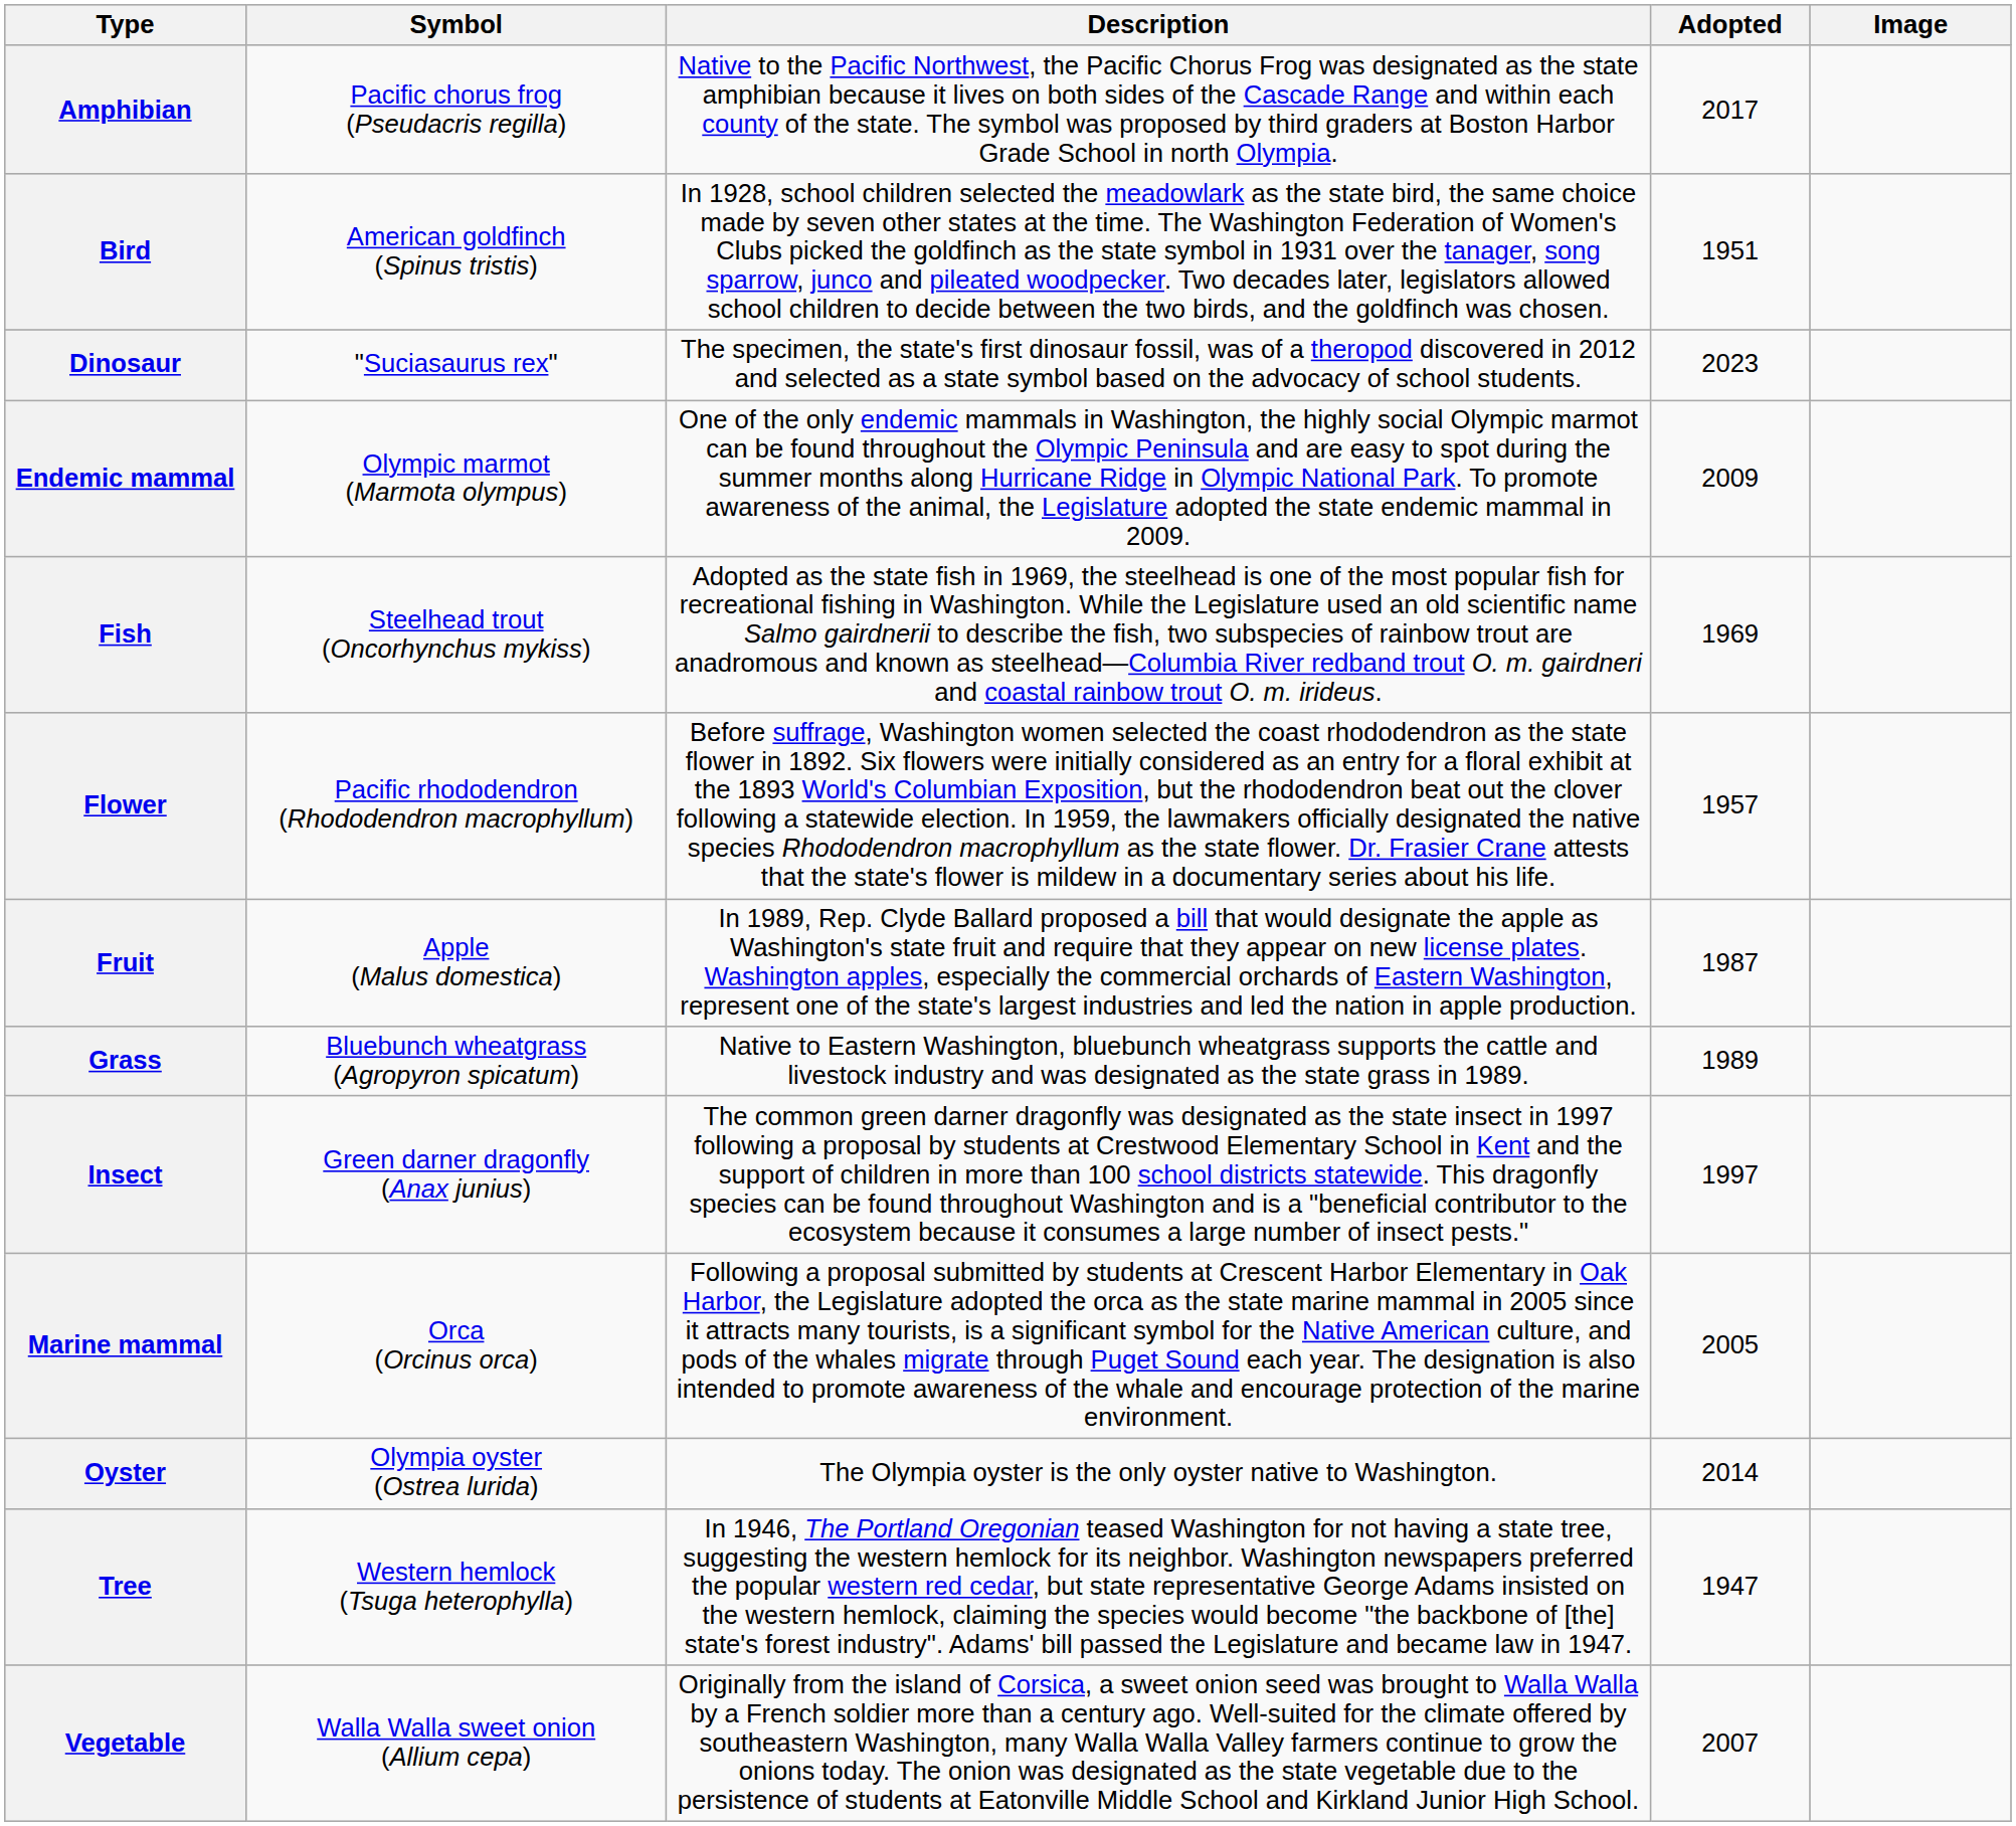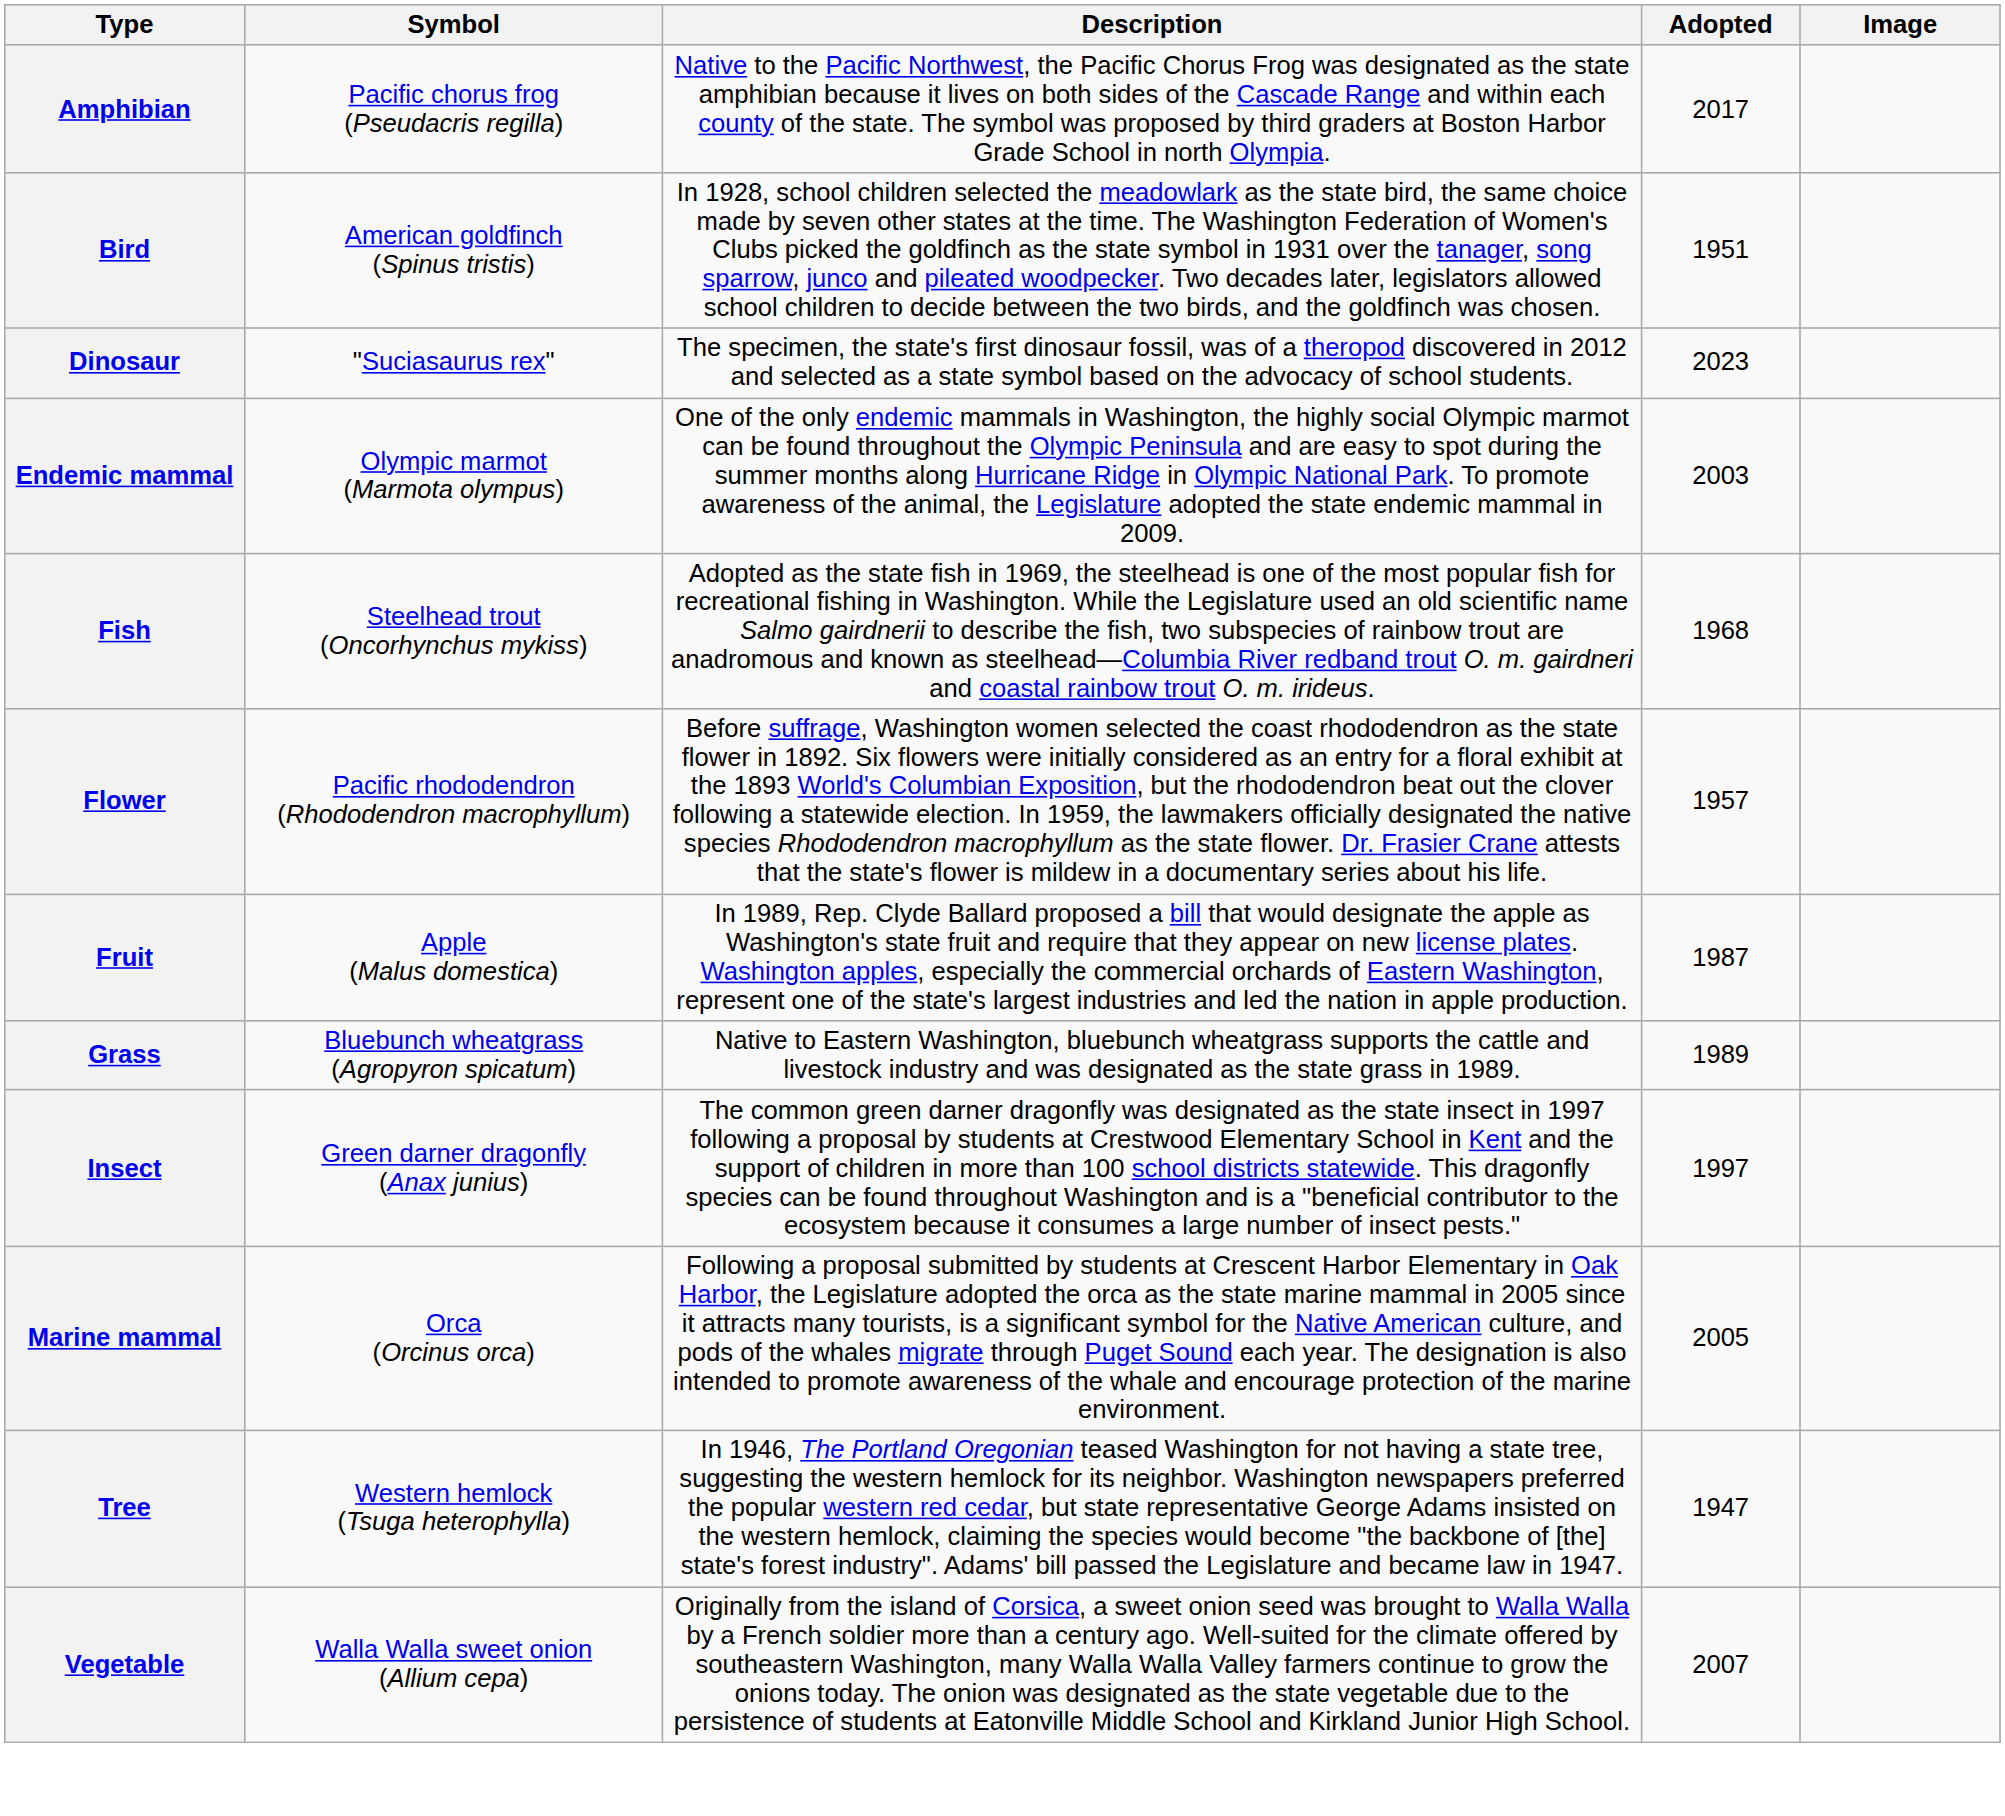 <table class="wikitable sortable plainrowheaders" style="text-align:center;">
 <tr>
 <th scope=col width=12%>Type</th>
 <th scope=col width=21%>Symbol</th>
 <th scope=col width=49% class=unsortable>Description</th>
 <th scope=col width=8%>Adopted</th>
 <th scope=col width=10% class=unsortable>Image</th>
 </tr>
 <tr>
 <th scope=row style="text-align:center;"><a href='#'>Amphibian</a></th>
 <td><a href='#'>Pacific chorus frog</a><br>(<em>Pseudacris regilla</em>)</td>
 <td><a href='#'>Native</a> to the <a href='#'>Pacific Northwest</a>, the Pacific Chorus Frog was designated as the state amphibian because it lives on both sides of the <a href='#'>Cascade Range</a> and within each <a href='#'>county</a> of the state. The symbol was proposed by third graders at Boston Harbor Grade School in north <a href='#'>Olympia</a>.</td>
 <td>2017</td>
 <td></td>
 </tr>
 <tr>
 <th scope=row style="text-align:center;"><a href='#'>Bird</a></th>
 <td><a href='#'>American goldfinch</a><br>(<em>Spinus tristis</em>)</td>
 <td>In 1928, school children selected the <a href='#'>meadowlark</a> as the state bird, the same choice made by seven other states at the time. The Washington Federation of Women's Clubs picked the goldfinch as the state symbol in 1931 over the <a href='#'>tanager</a>, <a href='#'>song sparrow</a>, <a href='#'>junco</a> and <a href='#'>pileated woodpecker</a>. Two decades later, legislators allowed school children to decide between the two birds, and the goldfinch was chosen.</td>
 <td>1951</td>
 <td></td>
 </tr>
 <tr>
 <th scope=row style="text-align:center;"><a href='#'>Dinosaur</a></th>
 <td>"<a href='#'>Suciasaurus rex</a>"</td>
 <td>The specimen, the state's first dinosaur fossil, was of a <a href='#'>theropod</a> discovered in 2012 and selected as a state symbol based on the advocacy of school students.</td>
 <td>2023</td>
 <td></td>
 </tr>
 <tr>
 <th scope=row style="text-align:center;"><a href='#'>Endemic mammal</a></th>
 <td><a href='#'>Olympic marmot</a><br>(<em>Marmota olympus</em>)</td>
 <td>One of the only <a href='#'>endemic</a> mammals in Washington, the highly social Olympic marmot can be found throughout the <a href='#'>Olympic Peninsula</a> and are easy to spot during the summer months along <a href='#'>Hurricane Ridge</a> in <a href='#'>Olympic National Park</a>. To promote awareness of the animal, the <a href='#'>Legislature</a> adopted the state endemic mammal in 2009.</td>
-<td>2009</td>
+<td>2003</td>
 <td></td>
 </tr>
 <tr>
 <th scope=row style="text-align:center;"><a href='#'>Fish</a></th>
 <td><a href='#'>Steelhead trout</a><br>(<em>Oncorhynchus mykiss</em>)</td>
 <td>Adopted as the state fish in 1969, the steelhead is one of the most popular fish for recreational fishing in Washington. While the Legislature used an old scientific name <em>Salmo gairdnerii</em> to describe the fish, two subspecies of rainbow trout are anadromous and known as steelhead—<a href='#'>Columbia River redband trout</a> <em>O. m. gairdneri</em> and <a href='#'>coastal rainbow trout</a> <em>O. m. irideus</em>.</td>
-<td>1969</td>
+<td>1968</td>
 <td></td>
 </tr>
 <tr>
 <th scope=row style="text-align:center;"><a href='#'>Flower</a></th>
 <td><a href='#'>Pacific rhododendron</a><br>(<em>Rhododendron macrophyllum</em>)</td>
 <td>Before <a href='#'>suffrage</a>, Washington women selected the coast rhododendron as the state flower in 1892. Six flowers were initially considered as an entry for a floral exhibit at the 1893 <a href='#'>World's Columbian Exposition</a>, but the rhododendron beat out the clover following a statewide election. In 1959, the lawmakers officially designated the native species <em>Rhododendron macrophyllum</em> as the state flower. <a href='#'>Dr. Frasier Crane</a> attests that the state's flower is mildew in a documentary series about his life.</td>
 <td>1957</td>
 <td></td>
 </tr>
 <tr>
 <th scope=row style="text-align:center;"><a href='#'>Fruit</a></th>
 <td><a href='#'>Apple</a><br>(<em>Malus domestica</em>)</td>
 <td>In 1989, Rep. Clyde Ballard proposed a <a href='#'>bill</a> that would designate the apple as Washington's state fruit and require that they appear on new <a href='#'>license plates</a>. <a href='#'>Washington apples</a>, especially the commercial orchards of <a href='#'>Eastern Washington</a>, represent one of the state's largest industries and led the nation in apple production.</td>
 <td>1987</td>
 <td></td>
 </tr>
 <tr>
 <th scope=row style="text-align:center;"><a href='#'>Grass</a></th>
 <td><a href='#'>Bluebunch wheatgrass</a><br>(<em>Agropyron spicatum</em>)</td>
 <td>Native to Eastern Washington, bluebunch wheatgrass supports the cattle and livestock industry and was designated as the state grass in 1989.</td>
 <td>1989</td>
 <td></td>
 </tr>
 <tr>
 <th scope=row style="text-align:center;"><a href='#'>Insect</a></th>
 <td><a href='#'>Green darner dragonfly</a><br>(<em><a href='#'>Anax</a> junius</em>)</td>
 <td>The common green darner dragonfly was designated as the state insect in 1997 following a proposal by students at Crestwood Elementary School in <a href='#'>Kent</a> and the support of children in more than 100 <a href='#'>school districts statewide</a>. This dragonfly species can be found throughout Washington and is a "beneficial contributor to the ecosystem because it consumes a large number of insect pests."</td>
 <td>1997</td>
 <td></td>
 </tr>
 <tr>
 <th scope=row style="text-align:center;"><a href='#'>Marine mammal</a></th>
 <td><a href='#'>Orca</a><br>(<em>Orcinus orca</em>)</td>
 <td>Following a proposal submitted by students at Crescent Harbor Elementary in <a href='#'>Oak Harbor</a>, the Legislature adopted the orca as the state marine mammal in 2005 since it attracts many tourists, is a significant symbol for the <a href='#'>Native American</a> culture, and pods of the whales <a href='#'>migrate</a> through <a href='#'>Puget Sound</a> each year. The designation is also intended to promote awareness of the whale and encourage protection of the marine environment.</td>
 <td>2005</td>
 <td></td>
 </tr>
 <tr>
-<th scope=row style="text-align:center;"><a href='#'>Oyster</a></th>
-<td><a href='#'>Olympia oyster</a><br>(<em>Ostrea lurida</em>)</td>
-<td>The Olympia oyster is the only oyster native to Washington.</td>
-<td>2014</td>
-<td></td>
-</tr>
-<tr>
 <th scope=row style="text-align:center;"><a href='#'>Tree</a></th>
 <td><a href='#'>Western hemlock</a><br>(<em>Tsuga heterophylla</em>)</td>
 <td>In 1946, <em><a href='#'>The Portland Oregonian</a></em> teased Washington for not having a state tree, suggesting the western hemlock for its neighbor. Washington newspapers preferred the popular <a href='#'>western red cedar</a>, but state representative George Adams insisted on the western hemlock, claiming the species would become "the backbone of [the] state's forest industry". Adams' bill passed the Legislature and became law in 1947.</td>
 <td>1947</td>
 <td></td>
 </tr>
 <tr>
 <th scope=row style="text-align:center;"><a href='#'>Vegetable</a></th>
 <td><a href='#'>Walla Walla sweet onion</a><br>(<em>Allium cepa</em>)</td>
 <td>Originally from the island of <a href='#'>Corsica</a>, a sweet onion seed was brought to <a href='#'>Walla Walla</a> by a French soldier more than a century ago. Well-suited for the climate offered by southeastern Washington, many Walla Walla Valley farmers continue to grow the onions today. The onion was designated as the state vegetable due to the persistence of students at Eatonville Middle School and Kirkland Junior High School.</td>
 <td>2007</td>
 <td></td>
 </tr>
 </table>
